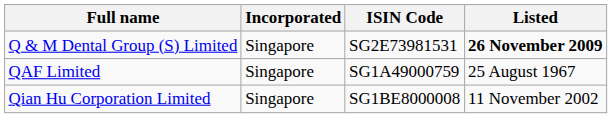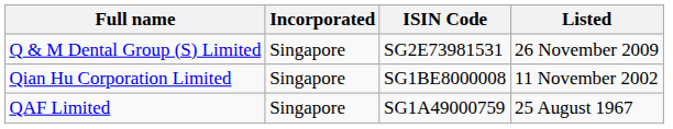 <table class="wikitable">
 <tr>
 <th>Full name</th>
 <th>Incorporated</th>
 <th>ISIN Code</th>
 <th>Listed</th>
 </tr>
 <tr>
 <td><a href='#'>Q & M Dental Group (S) Limited</a></td>
 <td>Singapore</td>
 <td>SG2E73981531</td>
-<td><strong>26 November 2009</strong></td>
+<td>26 November 2009</td>
+</tr>
+<tr>
+<td><a href='#'>Qian Hu Corporation Limited</a></td>
+<td>Singapore</td>
+<td>SG1BE8000008</td>
+<td>11 November 2002</td>
 </tr>
 <tr>
 <td><a href='#'>QAF Limited</a></td>
 <td>Singapore</td>
 <td>SG1A49000759</td>
 <td>25 August 1967</td>
 </tr>
-<tr>
-<td><a href='#'>Qian Hu Corporation Limited</a></td>
-<td>Singapore</td>
-<td>SG1BE8000008</td>
-<td>11 November 2002</td>
-</tr>
 </table>
